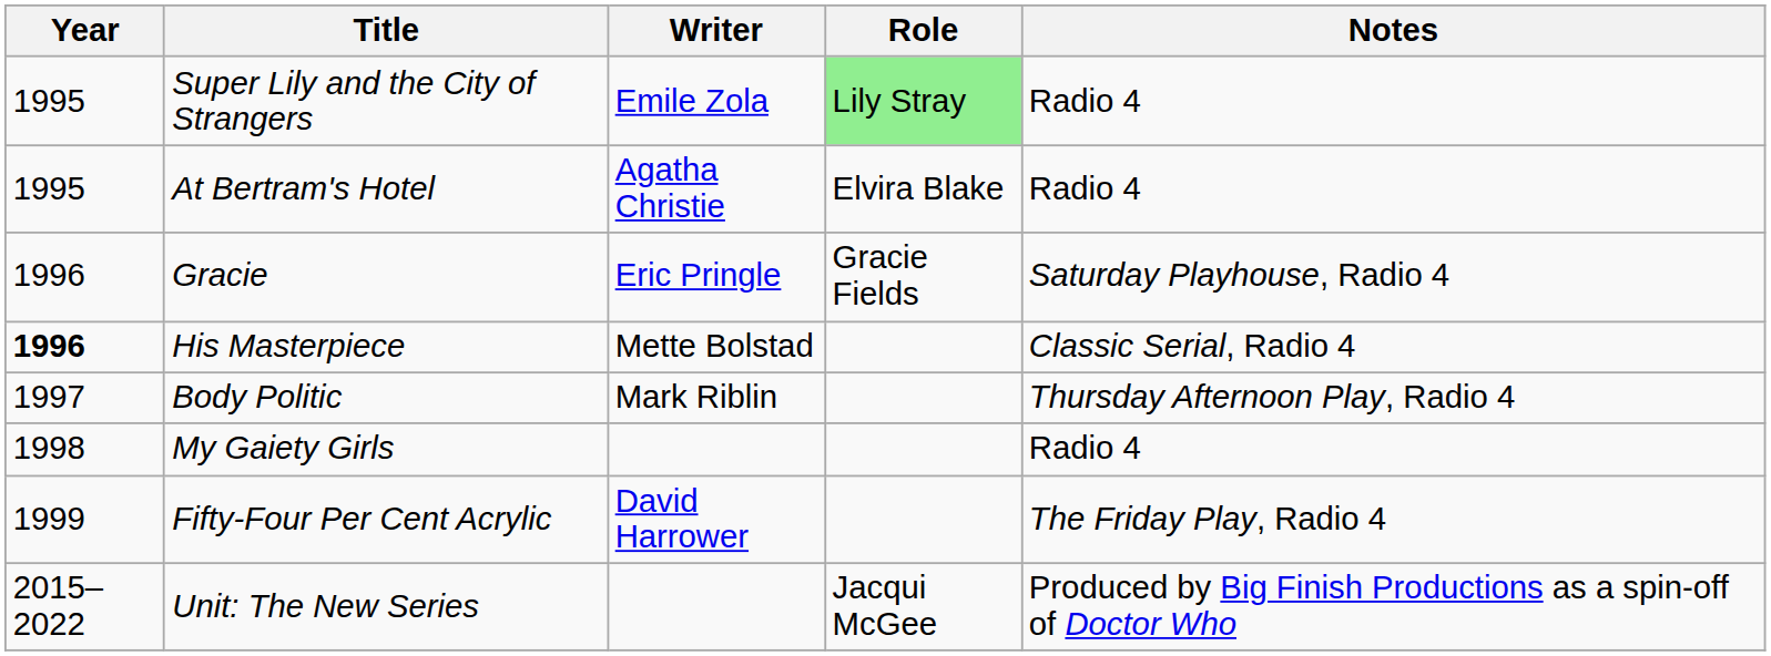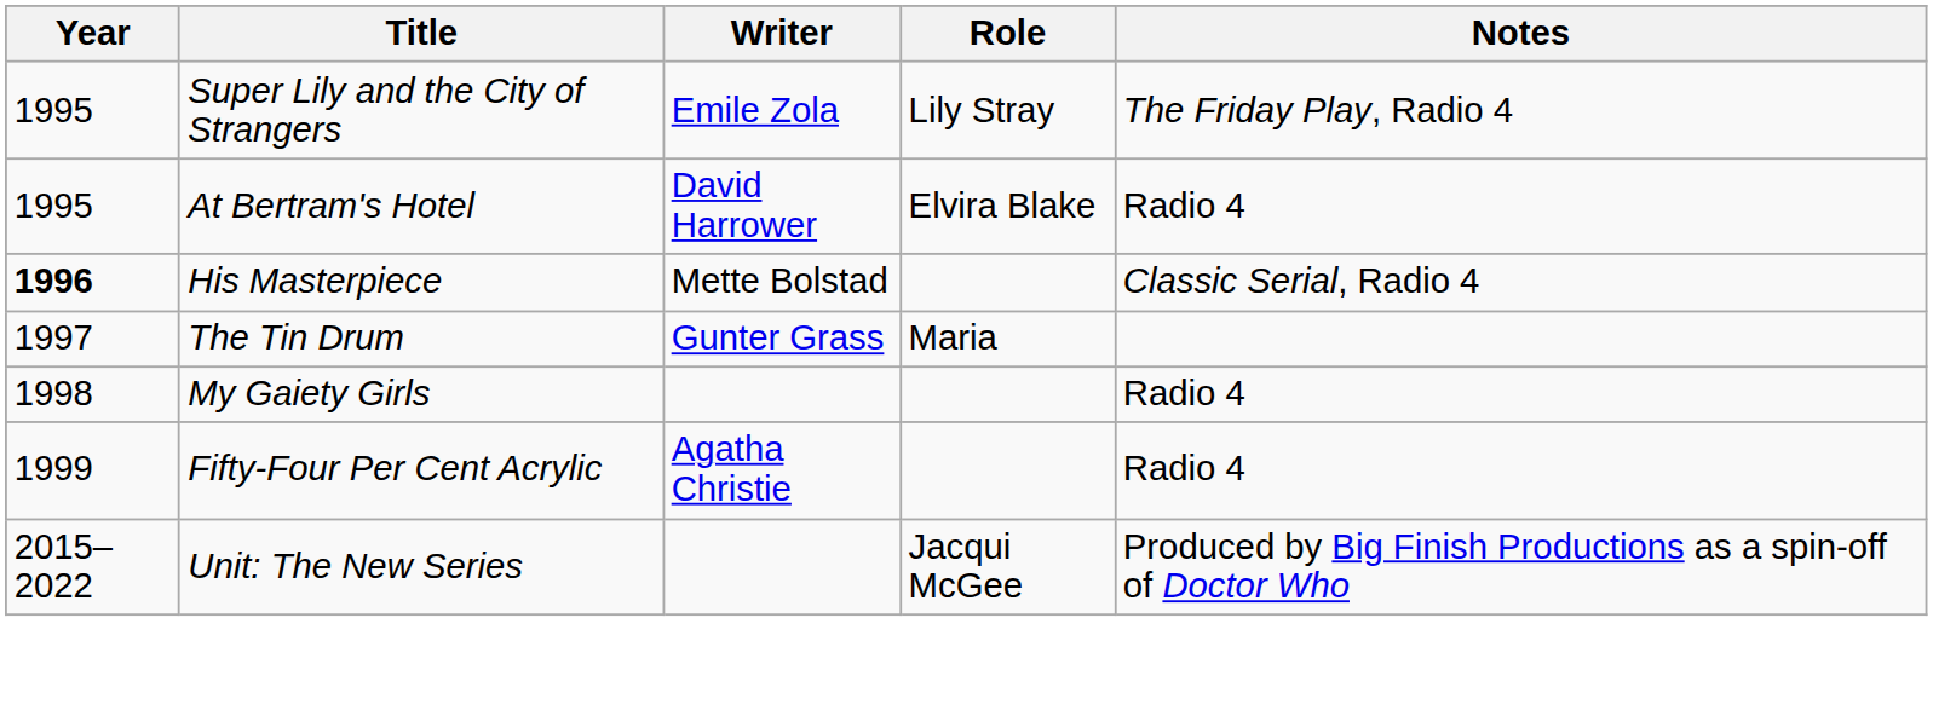 <table class="wikitable sortable">
 <tr>
 <th>Year</th>
 <th>Title</th>
 <th>Writer</th>
 <th>Role</th>
 <th class="unsortable">Notes</th>
 </tr>
 <tr>
 <td>1995</td>
 <td><em>Super Lily and the City of Strangers</em></td>
 <td><a href='#'>Emile Zola</a></td>
-<td style="background: lightgreen;">Lily Stray</td>
-<td>Radio 4</td>
+<td>Lily Stray</td>
+<td><em>The Friday Play</em>, Radio 4</td>
 </tr>
 <tr>
 <td>1995</td>
 <td><em>At Bertram's Hotel</em></td>
-<td><a href='#'>Agatha Christie</a></td>
+<td><a href='#'>David Harrower</a></td>
 <td>Elvira Blake</td>
 <td>Radio 4</td>
-</tr>
-<tr>
-<td>1996</td>
-<td><em>Gracie</em></td>
-<td><a href='#'>Eric Pringle</a></td>
-<td>Gracie Fields</td>
-<td><em>Saturday Playhouse</em>, Radio 4</td>
 </tr>
 <tr>
 <td><strong>1996</strong></td>
 <td><em>His Masterpiece</em></td>
 <td>Mette Bolstad</td>
 <td></td>
 <td><em>Classic Serial</em>, Radio 4</td>
 </tr>
 <tr>
 <td>1997</td>
-<td><em>Body Politic</em></td>
-<td>Mark Riblin</td>
+<td><em>The Tin Drum</em></td>
+<td><a href='#'>Gunter Grass</a></td>
+<td>Maria</td>
 <td></td>
-<td><em>Thursday Afternoon Play</em>, Radio 4</td>
 </tr>
 <tr>
 <td>1998</td>
 <td><em>My Gaiety Girls</em></td>
 <td></td>
 <td></td>
 <td>Radio 4</td>
 </tr>
 <tr>
 <td>1999</td>
 <td><em>Fifty-Four Per Cent Acrylic</em></td>
-<td><a href='#'>David Harrower</a></td>
+<td><a href='#'>Agatha Christie</a></td>
 <td></td>
-<td><em>The Friday Play</em>, Radio 4</td>
+<td>Radio 4</td>
 </tr>
 <tr>
 <td>2015–2022</td>
 <td><em>Unit: The New Series</em></td>
 <td></td>
 <td>Jacqui McGee</td>
 <td>Produced by <a href='#'>Big Finish Productions</a> as a spin-off of <em><a href='#'>Doctor Who</a></em></td>
 </tr>
 </table>
